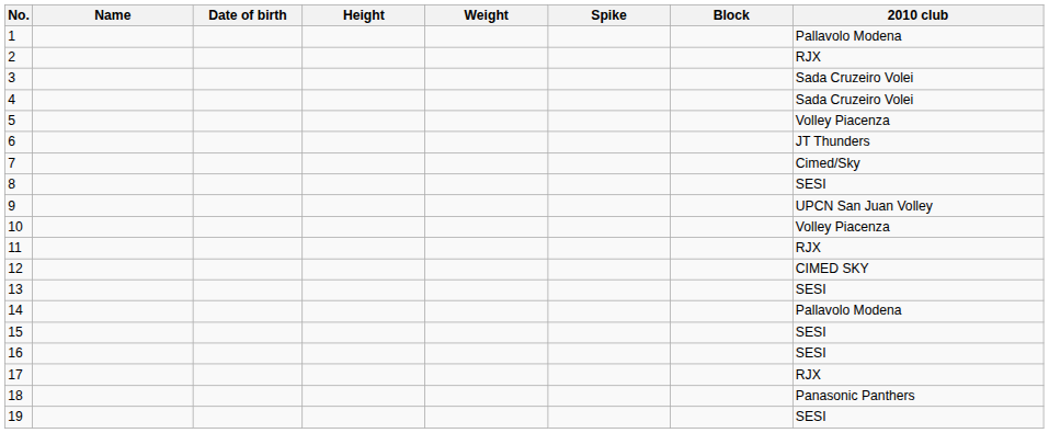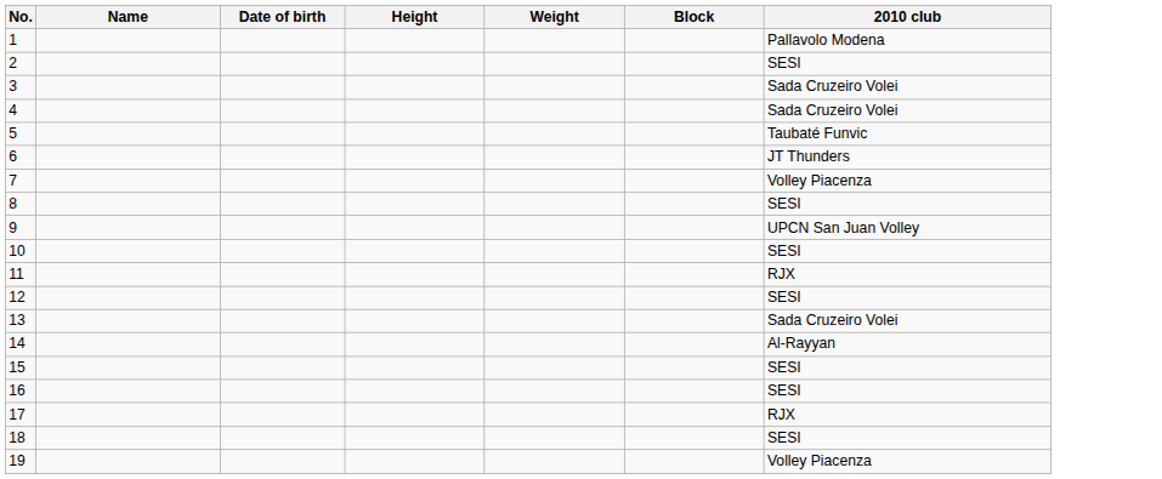 <table class="wikitable sortable style=font-size:100%; text-align:center;">
 <tr>
 <th>No.</th>
 <th style=width:12em>Name</th>
 <th style=width:8em>Date of birth</th>
 <th style=width:9em>Height</th>
 <th style=width:9em>Weight</th>
-<th style=width:9em>Spike</th>
 <th style=width:9em>Block</th>
 <th style=width:19em>2010 club</th>
 </tr>
 <tr>
 <td>1</td>
 <td align=left></td>
 <td align=right></td>
-<td></td>
 <td></td>
 <td></td>
 <td></td>
 <td align=left>Pallavolo Modena</td>
 </tr>
 <tr>
 <td>2</td>
 <td align=left></td>
 <td align=right></td>
 <td></td>
 <td></td>
 <td></td>
-<td></td>
-<td align=left>RJX</td>
+<td align=left>SESI</td>
 </tr>
 <tr>
 <td>3</td>
 <td align=left></td>
 <td align=right></td>
-<td></td>
 <td></td>
 <td></td>
 <td></td>
 <td align=left>Sada Cruzeiro Volei</td>
 </tr>
 <tr>
 <td>4</td>
 <td align=left></td>
 <td align=right></td>
 <td></td>
 <td></td>
 <td></td>
-<td></td>
 <td align=left>Sada Cruzeiro Volei</td>
 </tr>
 <tr>
 <td>5</td>
 <td align=left></td>
 <td align=right></td>
 <td></td>
 <td></td>
 <td></td>
-<td></td>
-<td align=left>Volley Piacenza</td>
+<td align=left>Taubaté Funvic</td>
 </tr>
 <tr>
 <td>6</td>
 <td align=left></td>
 <td align=right></td>
-<td></td>
 <td></td>
 <td></td>
 <td></td>
 <td align=left>JT Thunders</td>
 </tr>
 <tr>
 <td>7</td>
 <td align=left></td>
 <td align=right></td>
 <td></td>
 <td></td>
 <td></td>
-<td></td>
-<td align=left>Cimed/Sky</td>
+<td align=left>Volley Piacenza</td>
 </tr>
 <tr>
 <td>8</td>
 <td align=left></td>
 <td align=right></td>
-<td></td>
 <td></td>
 <td></td>
 <td></td>
 <td align=left>SESI</td>
 </tr>
 <tr>
 <td>9</td>
 <td align=left></td>
 <td align=right></td>
 <td></td>
 <td></td>
 <td></td>
-<td></td>
 <td align=left>UPCN San Juan Volley</td>
 </tr>
 <tr>
 <td>10</td>
 <td align=left></td>
 <td align=right></td>
 <td></td>
 <td></td>
 <td></td>
-<td></td>
-<td align=left>Volley Piacenza</td>
+<td align=left>SESI</td>
 </tr>
 <tr>
 <td>11</td>
 <td align=left></td>
 <td align=right></td>
-<td></td>
 <td></td>
 <td></td>
 <td></td>
 <td align=left>RJX</td>
 </tr>
 <tr>
 <td>12</td>
 <td align=left></td>
 <td align=right></td>
 <td></td>
 <td></td>
 <td></td>
-<td></td>
-<td align=left>CIMED SKY</td>
+<td align=left>SESI</td>
 </tr>
 <tr>
 <td>13</td>
 <td align=left></td>
 <td align=right></td>
 <td></td>
 <td></td>
 <td></td>
-<td></td>
-<td align=left>SESI</td>
+<td align=left>Sada Cruzeiro Volei</td>
 </tr>
 <tr>
 <td>14</td>
 <td align=left></td>
 <td align=right></td>
 <td></td>
 <td></td>
 <td></td>
-<td></td>
-<td align=left>Pallavolo Modena</td>
+<td align=left>Al-Rayyan</td>
 </tr>
 <tr>
 <td>15</td>
 <td align=left></td>
 <td align=right></td>
-<td></td>
 <td></td>
 <td></td>
 <td></td>
 <td align=left>SESI</td>
 </tr>
 <tr>
 <td>16</td>
 <td align=left></td>
 <td align=right></td>
 <td></td>
 <td></td>
 <td></td>
-<td></td>
 <td align=left>SESI</td>
 </tr>
 <tr>
 <td>17</td>
 <td align=left></td>
 <td align=right></td>
-<td></td>
 <td></td>
 <td></td>
 <td></td>
 <td align=left>RJX</td>
 </tr>
 <tr>
 <td>18</td>
 <td align=left></td>
 <td align=right></td>
 <td></td>
 <td></td>
 <td></td>
-<td></td>
-<td align=left>Panasonic Panthers</td>
+<td align=left>SESI</td>
 </tr>
 <tr>
 <td>19</td>
 <td align=left></td>
 <td align=right></td>
 <td></td>
 <td></td>
 <td></td>
-<td></td>
-<td align=left>SESI</td>
+<td align=left>Volley Piacenza</td>
 </tr>
 </table>
